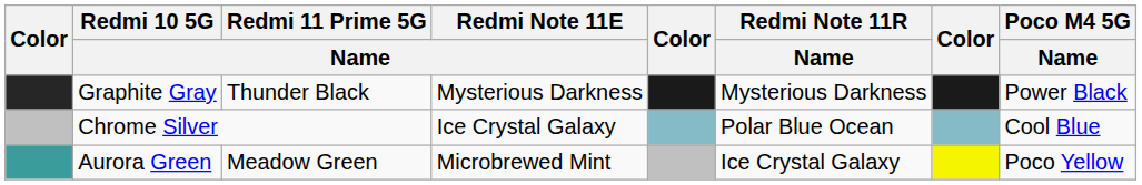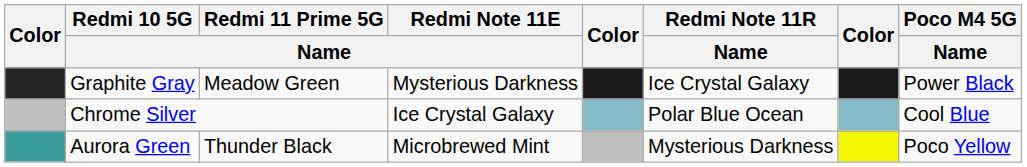 <table class="wikitable">
 <tr>
 <th rowspan="2">Color</th>
 <th>Redmi 10 5G</th>
 <th>Redmi 11 Prime 5G</th>
 <th>Redmi Note 11E</th>
 <th rowspan="2">Color</th>
 <th>Redmi Note 11R</th>
 <th rowspan="2">Color</th>
 <th>Poco M4 5G</th>
 </tr>
 <tr>
 <th colspan="3">Name</th>
 <th>Name</th>
 <th>Name</th>
 </tr>
 <tr>
 <td bgcolor="#262626"></td>
 <td>Graphite <a href='#'>Gray</a></td>
-<td>Thunder Black</td>
+<td>Meadow Green</td>
 <td>Mysterious Darkness</td>
 <td bgcolor="#1a1a1a"></td>
-<td>Mysterious Darkness</td>
+<td>Ice Crystal Galaxy</td>
 <td bgcolor="#1a1a1a"></td>
 <td>Power <a href='#'>Black</a></td>
 </tr>
 <tr>
 <td bgcolor="#c0c0c0"></td>
 <td colspan="2">Chrome <a href='#'>Silver</a></td>
 <td>Ice Crystal Galaxy</td>
 <td bgcolor="#85bac7"></td>
 <td>Polar Blue Ocean</td>
 <td bgcolor="#85bac7"></td>
 <td>Cool <a href='#'>Blue</a></td>
 </tr>
 <tr>
 <td bgcolor="#3b9c9c"></td>
 <td>Aurora <a href='#'>Green</a></td>
-<td>Meadow Green</td>
+<td>Thunder Black</td>
 <td>Microbrewed Mint</td>
 <td bgcolor="#c0c0c0"></td>
-<td>Ice Crystal Galaxy</td>
+<td>Mysterious Darkness</td>
 <td bgcolor="#f5f500"></td>
 <td>Poco <a href='#'>Yellow</a></td>
 </tr>
 </table>
